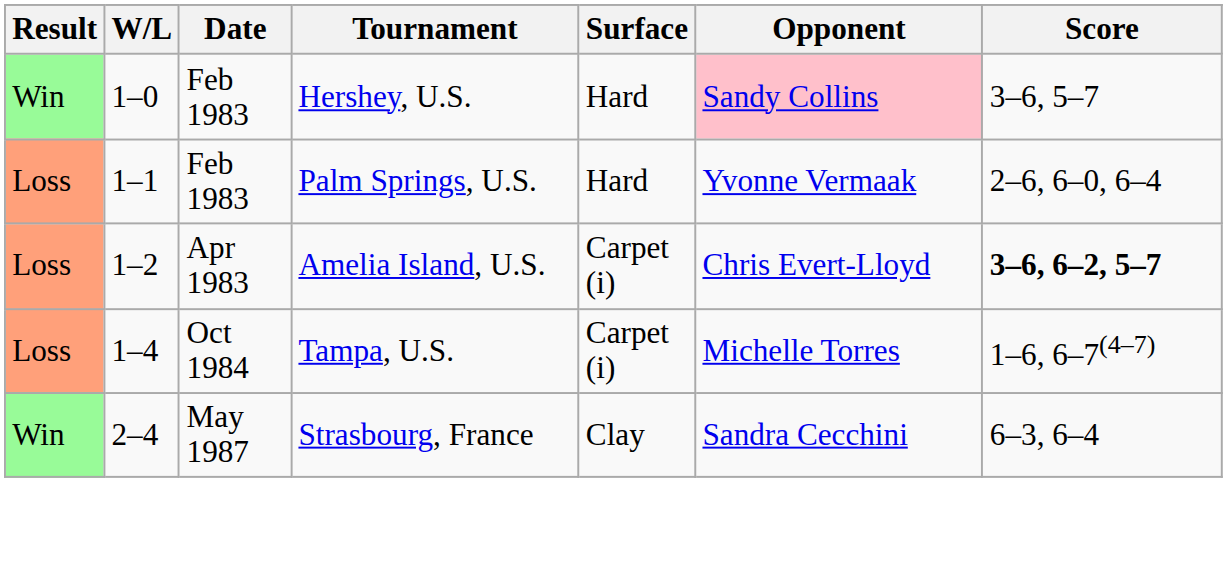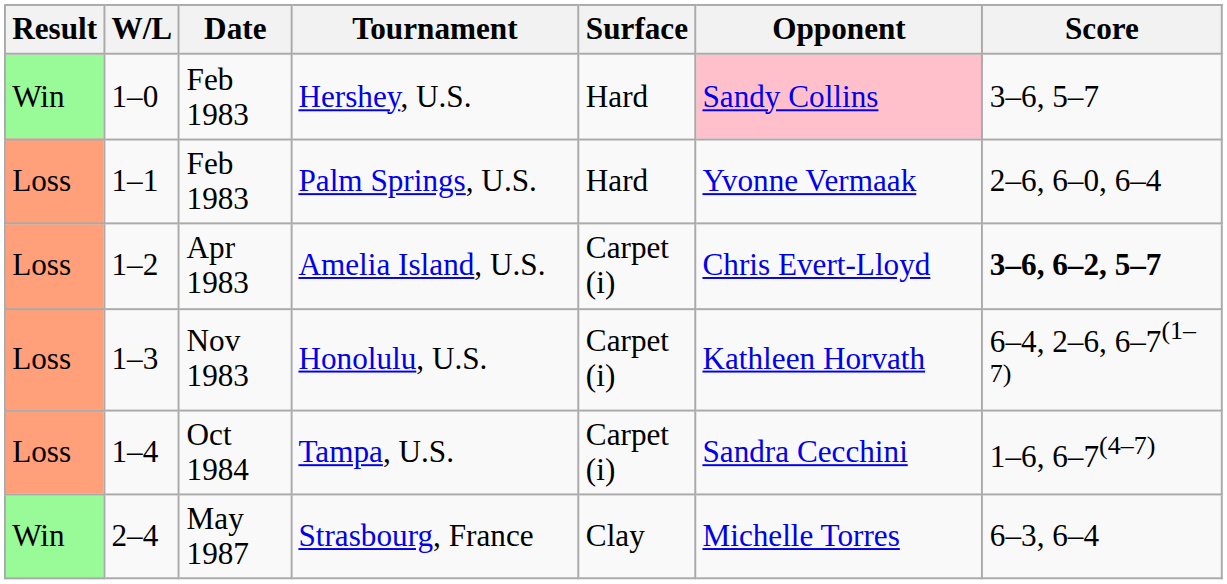 <table class="sortable wikitable">
 <tr>
 <th>Result</th>
 <th style="width:30px" class="unsortable">W/L</th>
 <th style="width:50px">Date</th>
 <th style="width:140px">Tournament</th>
 <th style="width:50px">Surface</th>
 <th style="width:140px">Opponent</th>
 <th style="width:115px" class="unsortable">Score</th>
 </tr>
 <tr>
 <td style="background:#98fb98;">Win</td>
 <td>1–0</td>
 <td>Feb 1983</td>
 <td><a href='#'>Hershey</a>, U.S.</td>
 <td>Hard</td>
 <td style="background: pink;"> <a href='#'>Sandy Collins</a></td>
 <td>3–6, 5–7</td>
 </tr>
 <tr>
 <td style="background:#ffa07a;">Loss</td>
 <td>1–1</td>
 <td>Feb 1983</td>
 <td><a href='#'>Palm Springs</a>, U.S.</td>
 <td>Hard</td>
 <td> <a href='#'>Yvonne Vermaak</a></td>
 <td>2–6, 6–0, 6–4</td>
 </tr>
 <tr>
 <td style="background:#ffa07a;">Loss</td>
 <td>1–2</td>
 <td>Apr 1983</td>
 <td><a href='#'>Amelia Island</a>, U.S.</td>
 <td>Carpet (i)</td>
 <td> <a href='#'>Chris Evert-Lloyd</a></td>
 <td><strong>3–6, 6–2, 5–7</strong></td>
 </tr>
 <tr>
 <td style="background:#ffa07a;">Loss</td>
+<td>1–3</td>
+<td>Nov 1983</td>
+<td><a href='#'>Honolulu</a>, U.S.</td>
+<td>Carpet (i)</td>
+<td> <a href='#'>Kathleen Horvath</a></td>
+<td>6–4, 2–6, 6–7<sup>(1–7)</sup></td>
+</tr>
+<tr>
+<td style="background:#ffa07a;">Loss</td>
 <td>1–4</td>
 <td>Oct 1984</td>
 <td><a href='#'>Tampa</a>, U.S.</td>
 <td>Carpet (i)</td>
-<td> <a href='#'>Michelle Torres</a></td>
+<td> <a href='#'>Sandra Cecchini</a></td>
 <td>1–6, 6–7<sup>(4–7)</sup></td>
 </tr>
 <tr>
 <td style="background:#98fb98;">Win</td>
 <td>2–4</td>
 <td>May 1987</td>
 <td><a href='#'>Strasbourg</a>, France</td>
 <td>Clay</td>
-<td> <a href='#'>Sandra Cecchini</a></td>
+<td> <a href='#'>Michelle Torres</a></td>
 <td>6–3, 6–4</td>
 </tr>
 </table>
